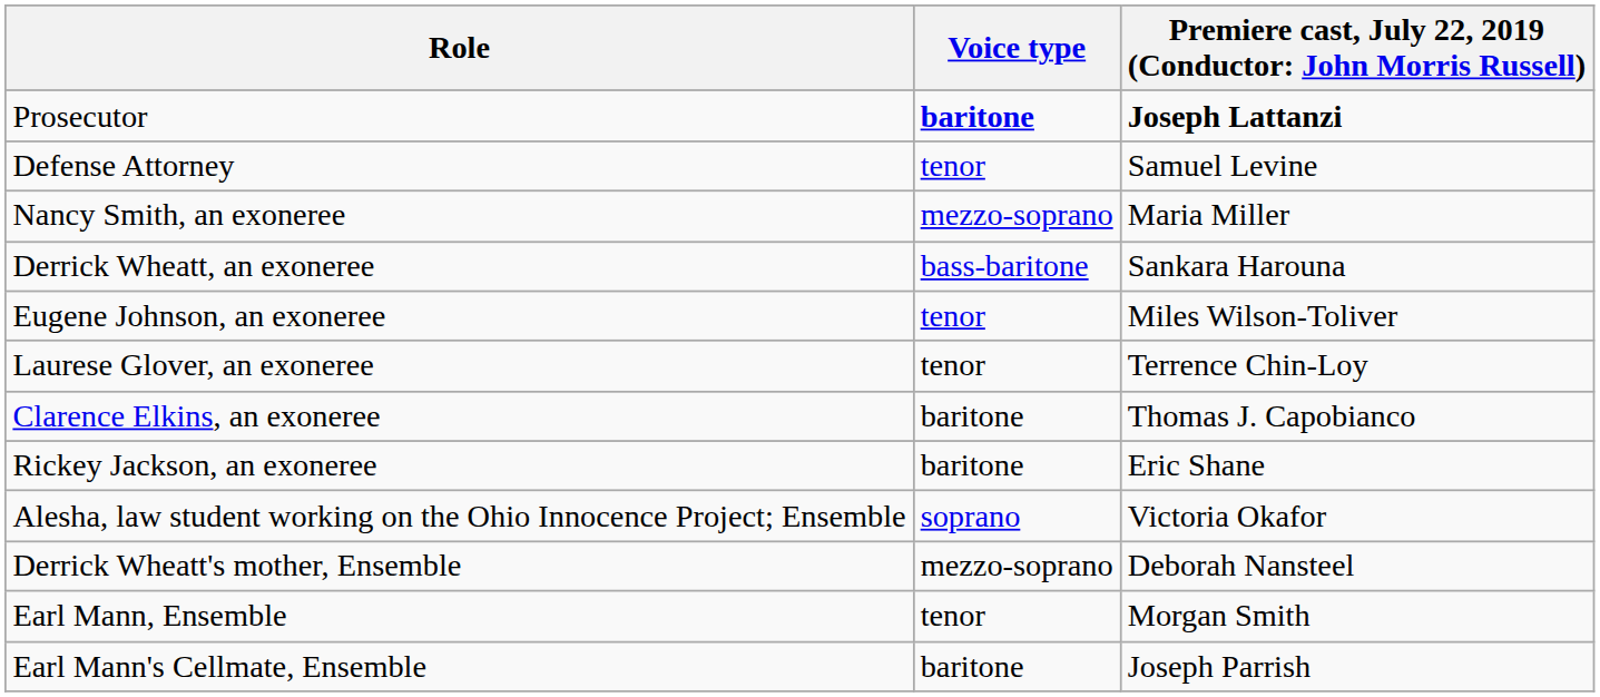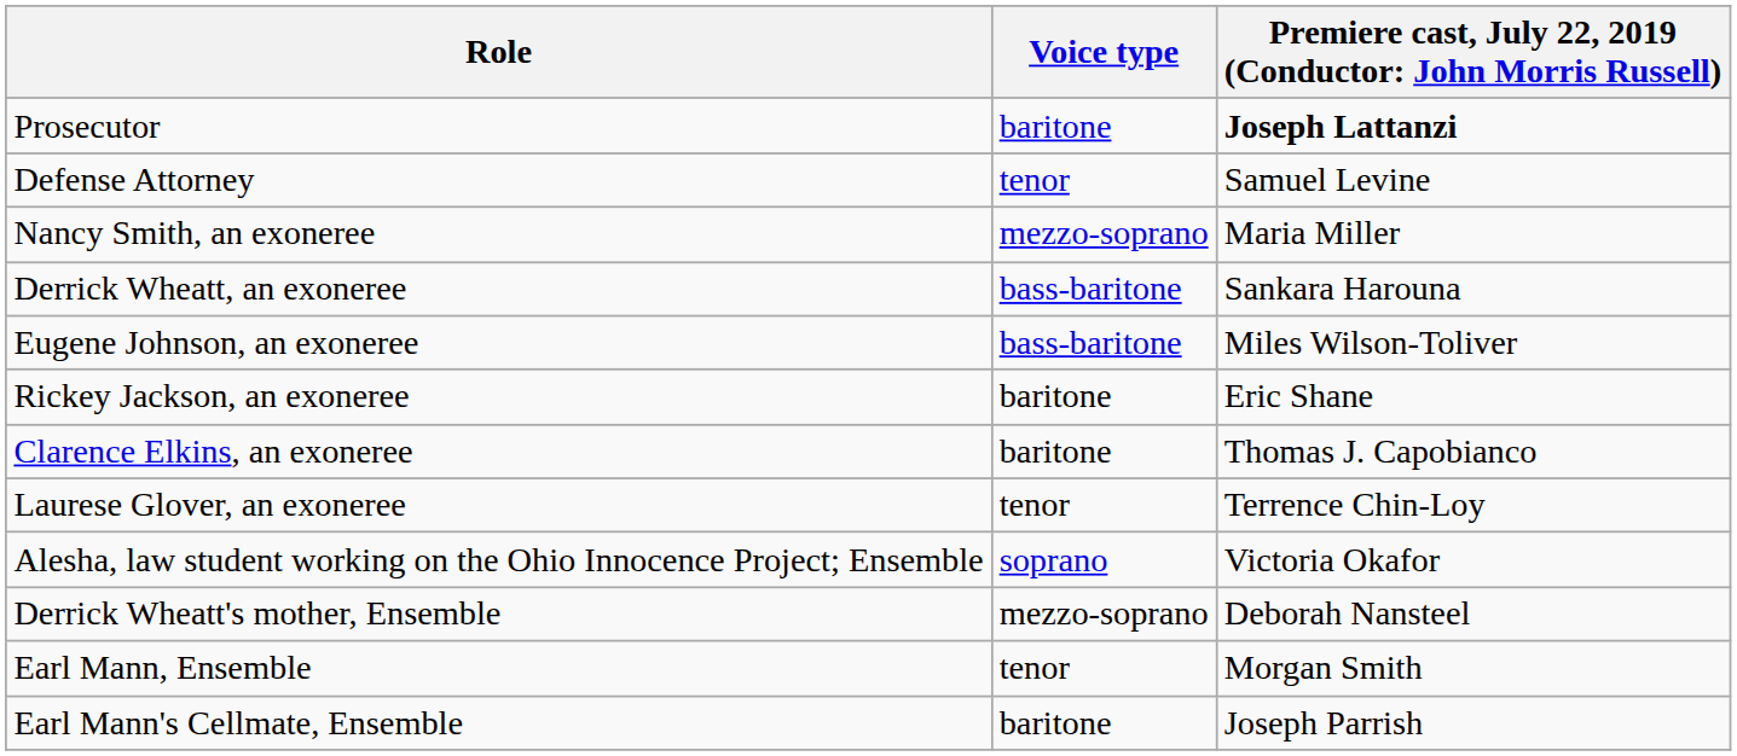 <table class="wikitable">
 <tr>
 <th>Role</th>
 <th><a href='#'>Voice type</a></th>
 <th>Premiere cast, July 22, 2019<br>(Conductor: <a href='#'>John Morris Russell</a>)</th>
 </tr>
 <tr>
 <td>Prosecutor</td>
-<td><strong><a href='#'>baritone</a></strong></td>
+<td><a href='#'>baritone</a></td>
 <td><strong>Joseph Lattanzi </strong></td>
 </tr>
 <tr>
 <td>Defense Attorney</td>
 <td><a href='#'>tenor</a></td>
 <td>Samuel Levine </td>
 </tr>
 <tr>
 <td>Nancy Smith, an exoneree</td>
 <td><a href='#'>mezzo-soprano</a></td>
 <td>Maria Miller </td>
 </tr>
 <tr>
 <td>Derrick Wheatt, an exoneree</td>
 <td><a href='#'>bass-baritone</a></td>
 <td>Sankara Harouna </td>
 </tr>
 <tr>
 <td>Eugene Johnson, an exoneree</td>
-<td><a href='#'>tenor</a></td>
+<td><a href='#'>bass-baritone</a></td>
 <td>Miles Wilson-Toliver </td>
 </tr>
 <tr>
-<td>Laurese Glover, an exoneree</td>
-<td>tenor</td>
-<td>Terrence Chin-Loy </td>
+<td>Rickey Jackson, an exoneree</td>
+<td>baritone</td>
+<td>Eric Shane </td>
 </tr>
 <tr>
 <td><a href='#'>Clarence Elkins</a>, an exoneree</td>
 <td>baritone</td>
 <td>Thomas J. Capobianco </td>
 </tr>
 <tr>
-<td>Rickey Jackson, an exoneree</td>
-<td>baritone</td>
-<td>Eric Shane </td>
+<td>Laurese Glover, an exoneree</td>
+<td>tenor</td>
+<td>Terrence Chin-Loy </td>
 </tr>
 <tr>
 <td>Alesha, law student working on the Ohio Innocence Project; Ensemble</td>
 <td><a href='#'>soprano</a></td>
 <td>Victoria Okafor </td>
 </tr>
 <tr>
 <td>Derrick Wheatt's mother, Ensemble</td>
 <td>mezzo-soprano</td>
 <td>Deborah Nansteel </td>
 </tr>
 <tr>
 <td>Earl Mann, Ensemble</td>
 <td>tenor</td>
 <td>Morgan Smith </td>
 </tr>
 <tr>
 <td>Earl Mann's Cellmate, Ensemble</td>
 <td>baritone</td>
 <td>Joseph Parrish </td>
 </tr>
 </table>
